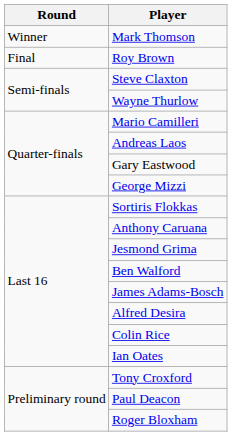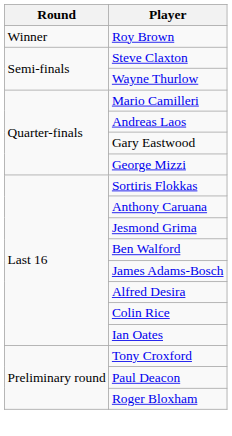 <table class="wikitable">
 <tr>
 <th>Round</th>
 <th>Player</th>
 </tr>
 <tr>
 <td rowspan="1">Winner</td>
-<td> <a href='#'>Mark Thomson</a></td>
-</tr>
-<tr>
-<td rowspan="1">Final</td>
 <td> <a href='#'>Roy Brown</a></td>
 </tr>
 <tr>
 <td rowspan="2">Semi-finals</td>
 <td> <a href='#'>Steve Claxton</a></td>
 </tr>
 <tr>
 <td> <a href='#'>Wayne Thurlow</a></td>
 </tr>
 <tr>
 <td rowspan="4">Quarter-finals</td>
 <td> <a href='#'>Mario Camilleri</a></td>
 </tr>
 <tr>
 <td> <a href='#'>Andreas Laos</a></td>
 </tr>
 <tr>
 <td> Gary Eastwood</td>
 </tr>
 <tr>
 <td> <a href='#'>George Mizzi</a></td>
 </tr>
 <tr>
 <td rowspan="8">Last 16</td>
 <td> <a href='#'>Sortiris Flokkas</a></td>
 </tr>
 <tr>
 <td> <a href='#'>Anthony Caruana</a></td>
 </tr>
 <tr>
 <td> <a href='#'>Jesmond Grima</a></td>
 </tr>
 <tr>
 <td> <a href='#'>Ben Walford</a></td>
 </tr>
 <tr>
 <td> <a href='#'>James Adams-Bosch</a></td>
 </tr>
 <tr>
 <td> <a href='#'>Alfred Desira</a></td>
 </tr>
 <tr>
 <td> <a href='#'>Colin Rice</a></td>
 </tr>
 <tr>
 <td> <a href='#'>Ian Oates</a></td>
 </tr>
 <tr>
 <td rowspan="3">Preliminary round</td>
 <td> <a href='#'>Tony Croxford</a></td>
 </tr>
 <tr>
 <td> <a href='#'>Paul Deacon</a></td>
 </tr>
 <tr>
 <td> <a href='#'>Roger Bloxham</a></td>
 </tr>
 </table>
